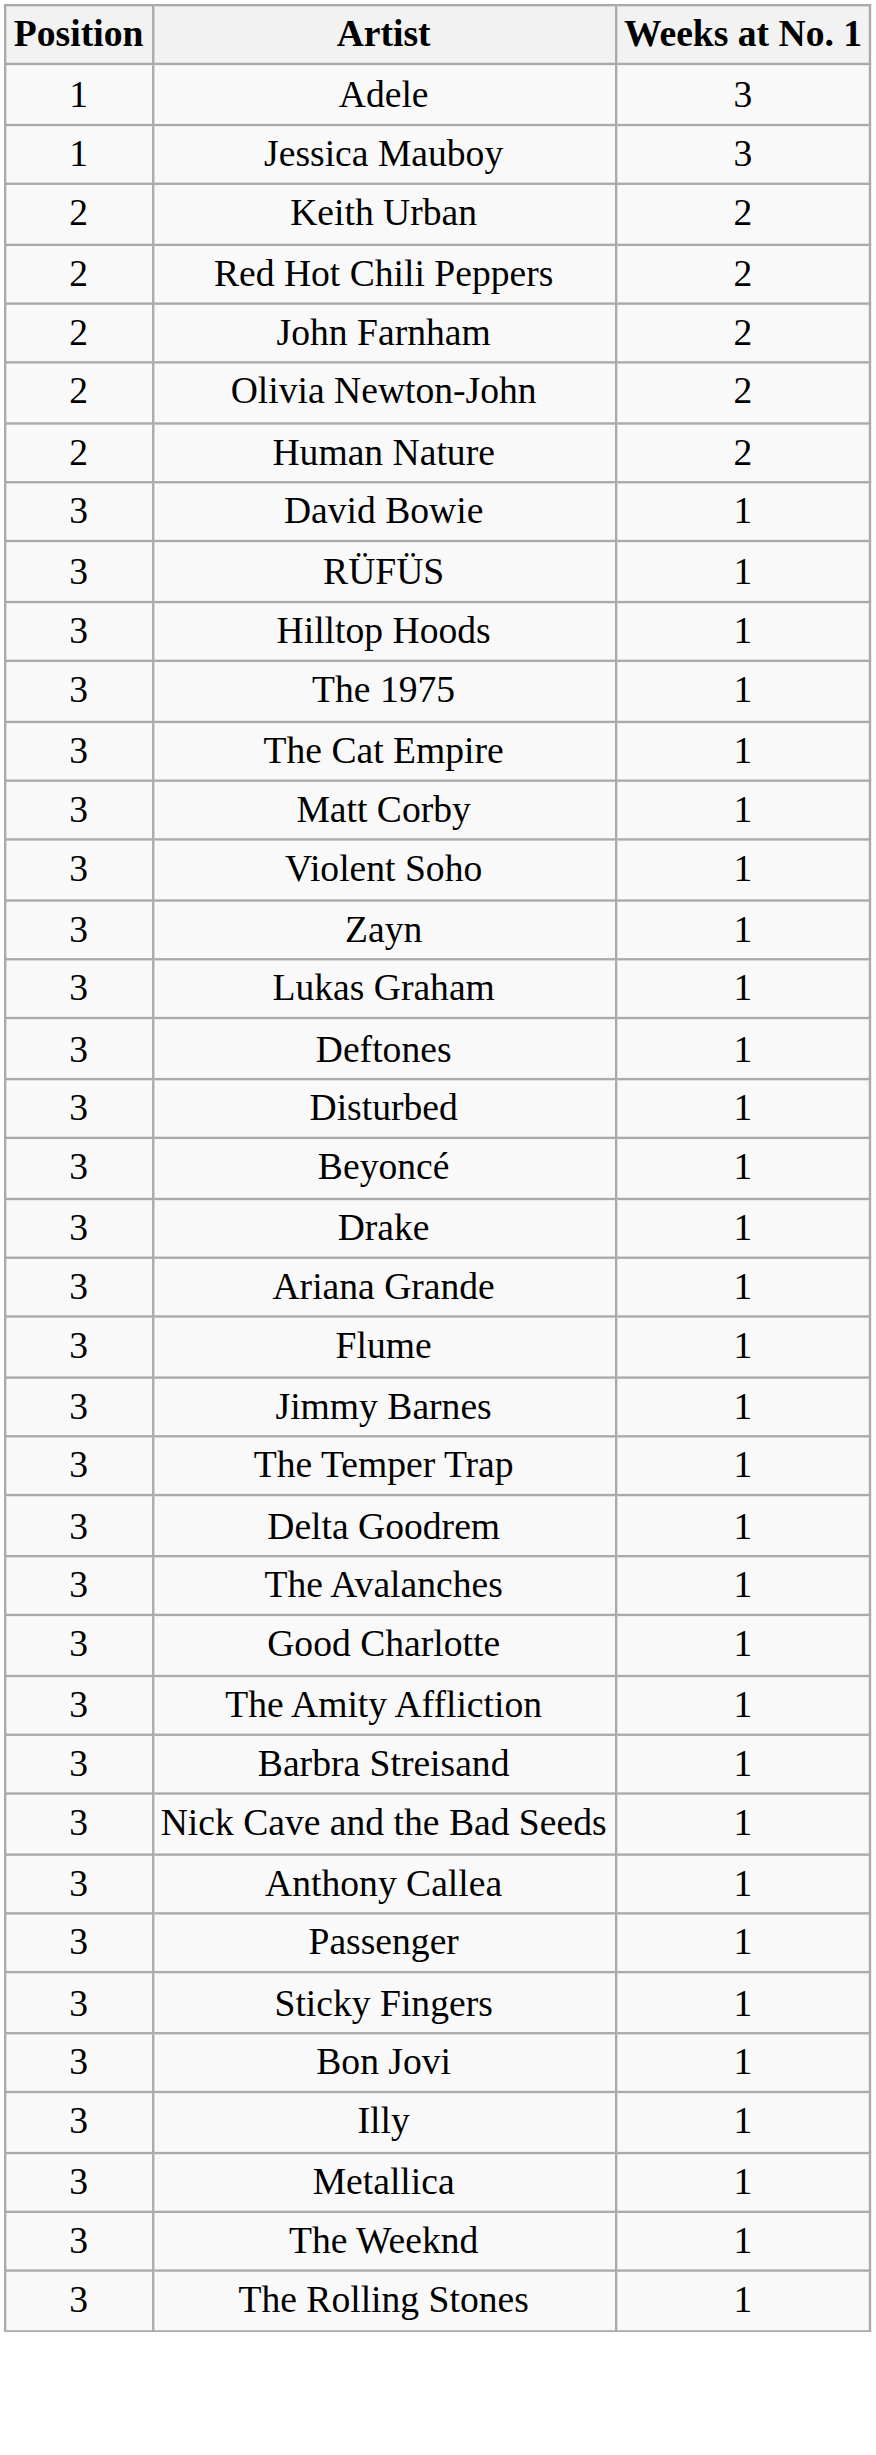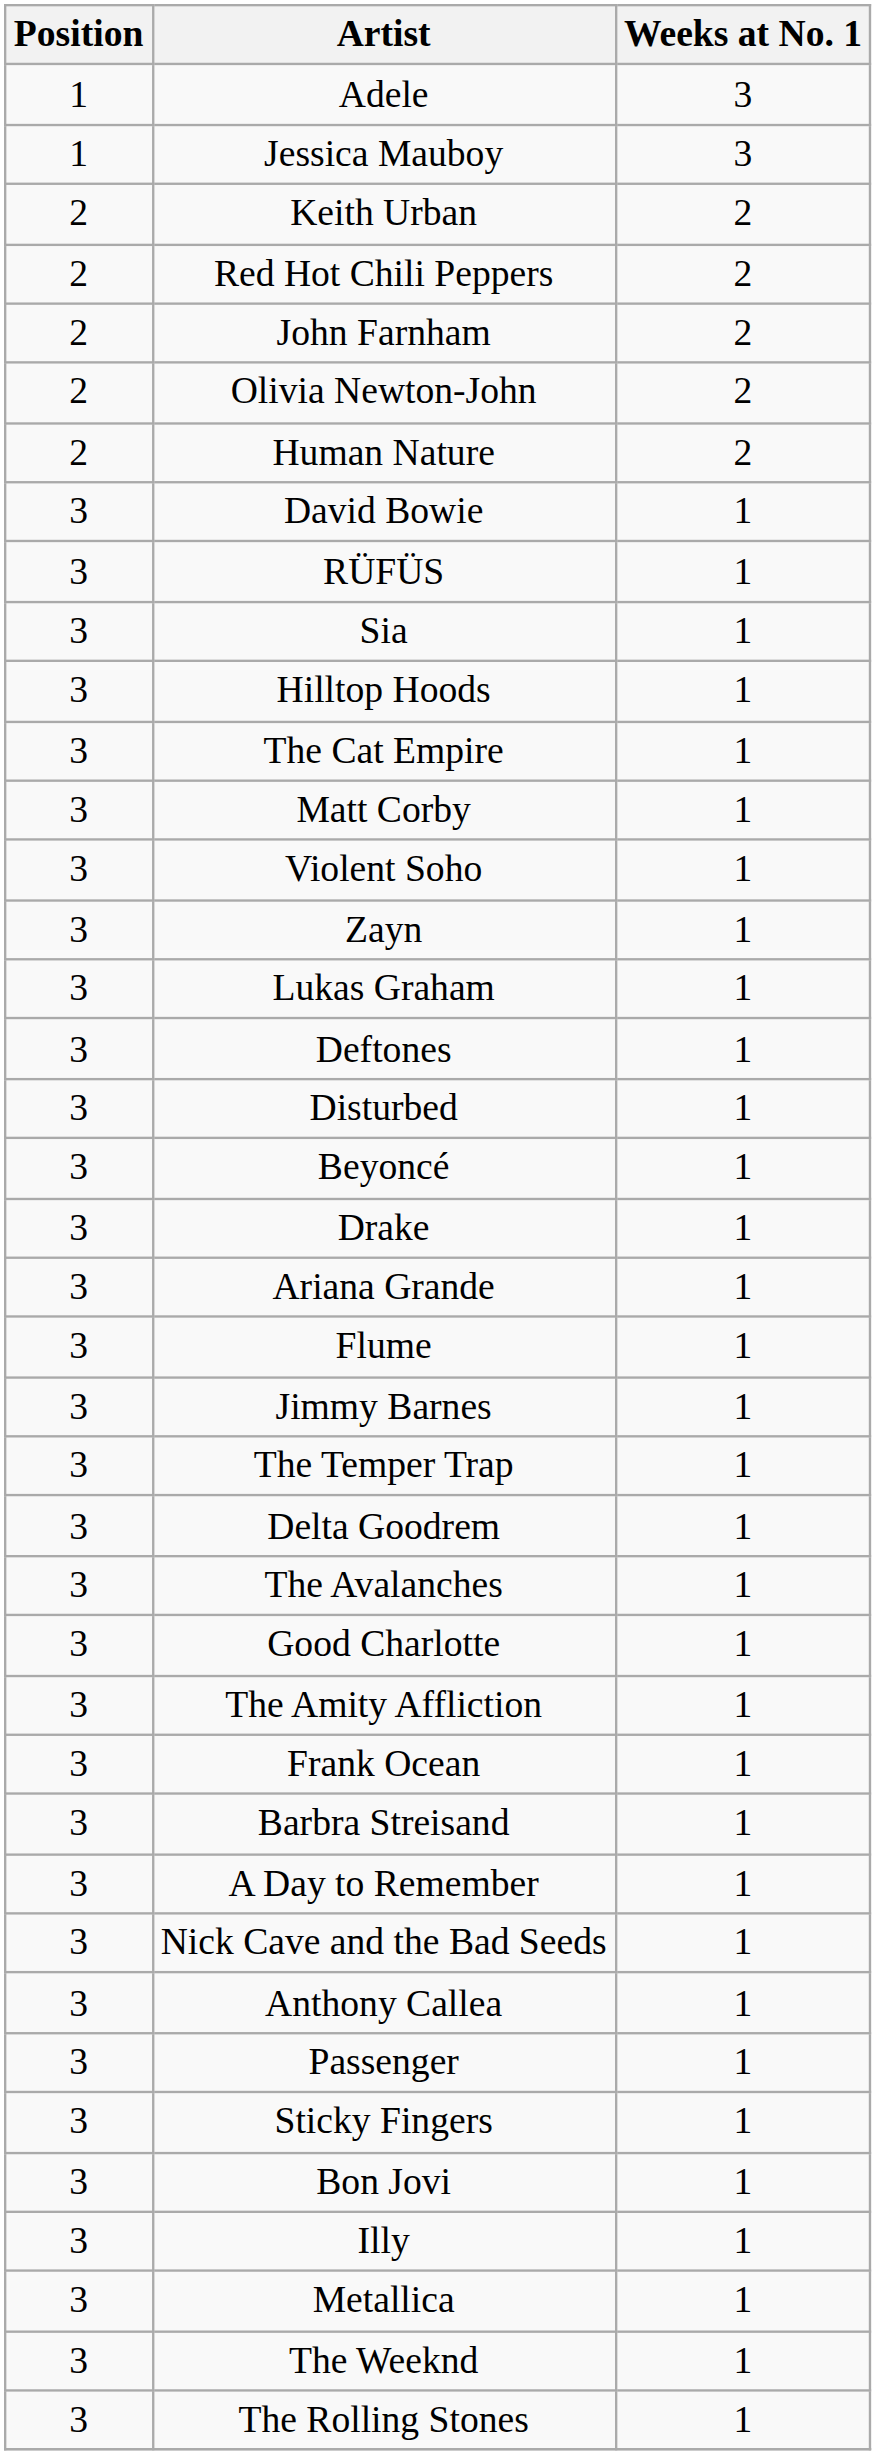 <table class="wikitable">
 <tr>
 <th style="text-align: center;">Position</th>
 <th style="text-align: center;">Artist</th>
 <th style="text-align: center;">Weeks at No. 1</th>
 </tr>
 <tr>
 <td style="text-align: center;">1</td>
 <td style="text-align: center;">Adele</td>
 <td style="text-align: center;">3</td>
 </tr>
 <tr>
 <td style="text-align: center;">1</td>
 <td style="text-align: center;">Jessica Mauboy</td>
 <td style="text-align: center;">3</td>
 </tr>
 <tr>
 <td style="text-align: center;">2</td>
 <td style="text-align: center;">Keith Urban</td>
 <td style="text-align: center;">2</td>
 </tr>
 <tr>
 <td style="text-align: center;">2</td>
 <td style="text-align: center;">Red Hot Chili Peppers</td>
 <td style="text-align: center;">2</td>
 </tr>
 <tr>
 <td style="text-align: center;">2</td>
 <td style="text-align: center;">John Farnham</td>
 <td style="text-align: center;">2</td>
 </tr>
 <tr>
 <td style="text-align: center;">2</td>
 <td style="text-align: center;">Olivia Newton-John</td>
 <td style="text-align: center;">2</td>
 </tr>
 <tr>
 <td style="text-align: center;">2</td>
 <td style="text-align: center;">Human Nature</td>
 <td style="text-align: center;">2</td>
 </tr>
 <tr>
 <td style="text-align: center;">3</td>
 <td style="text-align: center;">David Bowie</td>
 <td style="text-align: center;">1</td>
 </tr>
 <tr>
 <td style="text-align: center;">3</td>
 <td style="text-align: center;">RÜFÜS</td>
 <td style="text-align: center;">1</td>
 </tr>
 <tr>
 <td style="text-align: center;">3</td>
-<td style="text-align: center;">Hilltop Hoods</td>
+<td style="text-align: center;">Sia</td>
 <td style="text-align: center;">1</td>
 </tr>
 <tr>
 <td style="text-align: center;">3</td>
-<td style="text-align: center;">The 1975</td>
+<td style="text-align: center;">Hilltop Hoods</td>
 <td style="text-align: center;">1</td>
 </tr>
 <tr>
 <td style="text-align: center;">3</td>
 <td style="text-align: center;">The Cat Empire</td>
 <td style="text-align: center;">1</td>
 </tr>
 <tr>
 <td style="text-align: center;">3</td>
 <td style="text-align: center;">Matt Corby</td>
 <td style="text-align: center;">1</td>
 </tr>
 <tr>
 <td style="text-align: center;">3</td>
 <td style="text-align: center;">Violent Soho</td>
 <td style="text-align: center;">1</td>
 </tr>
 <tr>
 <td style="text-align: center;">3</td>
 <td style="text-align: center;">Zayn</td>
 <td style="text-align: center;">1</td>
 </tr>
 <tr>
 <td style="text-align: center;">3</td>
 <td style="text-align: center;">Lukas Graham</td>
 <td style="text-align: center;">1</td>
 </tr>
 <tr>
 <td style="text-align: center;">3</td>
 <td style="text-align: center;">Deftones</td>
 <td style="text-align: center;">1</td>
 </tr>
 <tr>
 <td style="text-align: center;">3</td>
 <td style="text-align: center;">Disturbed</td>
 <td style="text-align: center;">1</td>
 </tr>
 <tr>
 <td style="text-align: center;">3</td>
 <td style="text-align: center;">Beyoncé</td>
 <td style="text-align: center;">1</td>
 </tr>
 <tr>
 <td style="text-align: center;">3</td>
 <td style="text-align: center;">Drake</td>
 <td style="text-align: center;">1</td>
 </tr>
 <tr>
 <td style="text-align: center;">3</td>
 <td style="text-align: center;">Ariana Grande</td>
 <td style="text-align: center;">1</td>
 </tr>
 <tr>
 <td style="text-align: center;">3</td>
 <td style="text-align: center;">Flume</td>
 <td style="text-align: center;">1</td>
 </tr>
 <tr>
 <td style="text-align: center;">3</td>
 <td style="text-align: center;">Jimmy Barnes</td>
 <td style="text-align: center;">1</td>
 </tr>
 <tr>
 <td style="text-align: center;">3</td>
 <td style="text-align: center;">The Temper Trap</td>
 <td style="text-align: center;">1</td>
 </tr>
 <tr>
 <td style="text-align: center;">3</td>
 <td style="text-align: center;">Delta Goodrem</td>
 <td style="text-align: center;">1</td>
 </tr>
 <tr>
 <td style="text-align: center;">3</td>
 <td style="text-align: center;">The Avalanches</td>
 <td style="text-align: center;">1</td>
 </tr>
 <tr>
 <td style="text-align: center;">3</td>
 <td style="text-align: center;">Good Charlotte</td>
 <td style="text-align: center;">1</td>
 </tr>
 <tr>
 <td style="text-align: center;">3</td>
 <td style="text-align: center;">The Amity Affliction</td>
 <td style="text-align: center;">1</td>
 </tr>
 <tr>
 <td style="text-align: center;">3</td>
+<td style="text-align: center;">Frank Ocean</td>
+<td style="text-align: center;">1</td>
+</tr>
+<tr>
+<td style="text-align: center;">3</td>
 <td style="text-align: center;">Barbra Streisand</td>
+<td style="text-align: center;">1</td>
+</tr>
+<tr>
+<td style="text-align: center;">3</td>
+<td style="text-align: center;">A Day to Remember</td>
 <td style="text-align: center;">1</td>
 </tr>
 <tr>
 <td style="text-align: center;">3</td>
 <td style="text-align: center;">Nick Cave and the Bad Seeds</td>
 <td style="text-align: center;">1</td>
 </tr>
 <tr>
 <td style="text-align: center;">3</td>
 <td style="text-align: center;">Anthony Callea</td>
 <td style="text-align: center;">1</td>
 </tr>
 <tr>
 <td style="text-align: center;">3</td>
 <td style="text-align: center;">Passenger</td>
 <td style="text-align: center;">1</td>
 </tr>
 <tr>
 <td style="text-align: center;">3</td>
 <td style="text-align: center;">Sticky Fingers</td>
 <td style="text-align: center;">1</td>
 </tr>
 <tr>
 <td style="text-align: center;">3</td>
 <td style="text-align: center;">Bon Jovi</td>
 <td style="text-align: center;">1</td>
 </tr>
 <tr>
 <td style="text-align: center;">3</td>
 <td style="text-align: center;">Illy</td>
 <td style="text-align: center;">1</td>
 </tr>
 <tr>
 <td style="text-align: center;">3</td>
 <td style="text-align: center;">Metallica</td>
 <td style="text-align: center;">1</td>
 </tr>
 <tr>
 <td style="text-align: center;">3</td>
 <td style="text-align: center;">The Weeknd</td>
 <td style="text-align: center;">1</td>
 </tr>
 <tr>
 <td style="text-align: center;">3</td>
 <td style="text-align: center;">The Rolling Stones</td>
 <td style="text-align: center;">1</td>
 </tr>
 <tr>
 </tr>
 </table>
